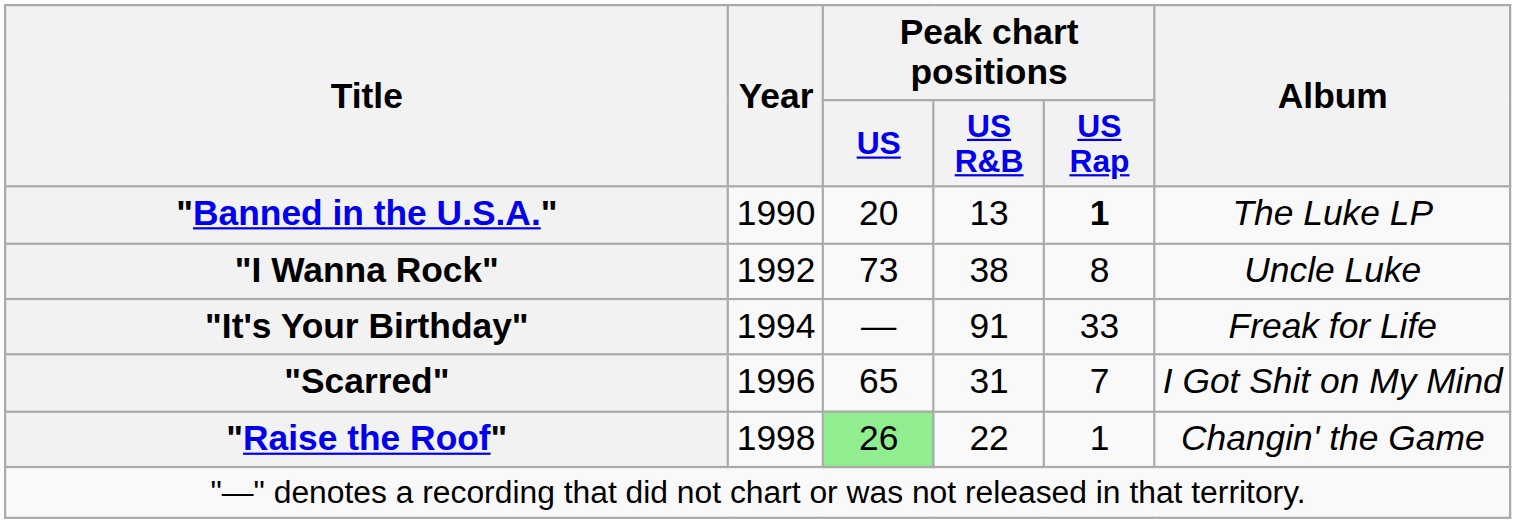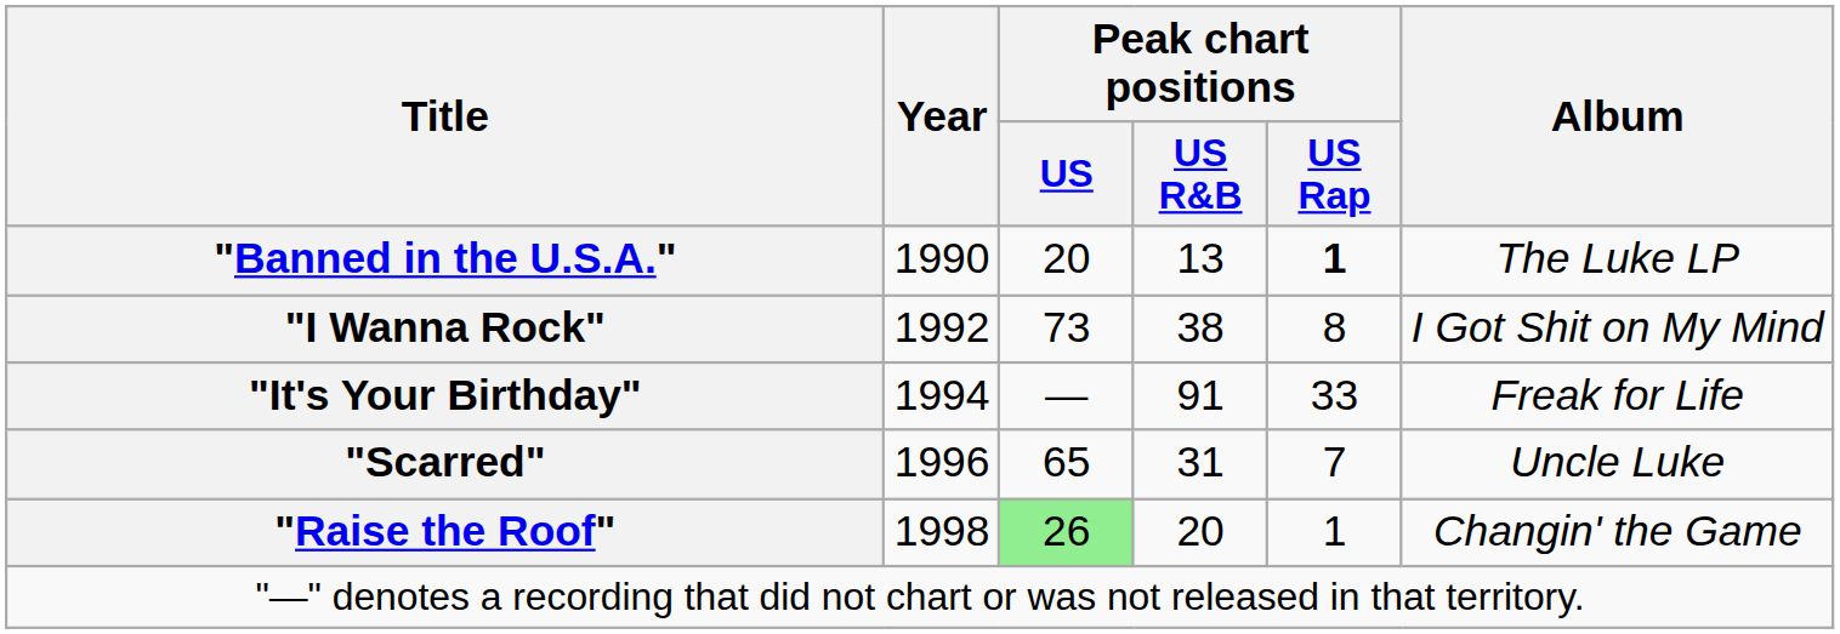 <table class="wikitable plainrowheaders" style="text-align:center;">
 <tr>
 <th scope="col" rowspan="2" style="width:20em;">Title</th>
 <th scope="col" rowspan="2">Year</th>
 <th colspan="3" scope="col">Peak chart positions</th>
 <th scope="col" rowspan="2">Album</th>
 </tr>
 <tr>
 <th style="width:3em; font-size:90%"><a href='#'>US</a><br></th>
 <th style="width:3em; font-size:90%"><a href='#'>US<br>R&B</a><br></th>
 <th style="width:3em; font-size:90%"><a href='#'>US<br>Rap</a><br></th>
 </tr>
 <tr>
 <th scope="row">"<a href='#'>Banned in the U.S.A.</a>"<br></th>
 <td>1990</td>
 <td>20</td>
 <td>13</td>
 <td><strong>1</strong></td>
 <td><em>The Luke LP</em></td>
 </tr>
 <tr>
 <th scope="row">"I Wanna Rock"</th>
 <td>1992</td>
 <td>73</td>
 <td>38</td>
 <td>8</td>
-<td><em>Uncle Luke</em></td>
+<td><em>I Got Shit on My Mind</em></td>
 </tr>
 <tr>
 <th scope="row">"It's Your Birthday"</th>
 <td>1994</td>
 <td>—</td>
 <td>91</td>
 <td>33</td>
 <td><em>Freak for Life</em></td>
 </tr>
 <tr>
 <th scope="row">"Scarred"<br></th>
 <td>1996</td>
 <td>65</td>
 <td>31</td>
 <td>7</td>
-<td><em>I Got Shit on My Mind</em></td>
+<td><em>Uncle Luke</em></td>
 </tr>
 <tr>
 <th scope="row">"<a href='#'>Raise the Roof</a>"<br></th>
 <td>1998</td>
 <td style="background: lightgreen;">26</td>
-<td>22</td>
+<td>20</td>
 <td>1</td>
 <td><em>Changin' the Game</em></td>
 </tr>
 <tr>
 <td colspan="9" style="font-size:90%">"—" denotes a recording that did not chart or was not released in that territory.</td>
 </tr>
 </table>
